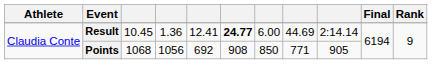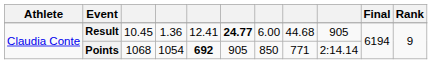 <table class=wikitable style=font-size:90%>
 <tr>
 <th>Athlete</th>
 <th>Event</th>
 <th></th>
 <th></th>
 <th></th>
 <th></th>
 <th></th>
 <th></th>
 <th></th>
 <th>Final</th>
 <th>Rank</th>
 </tr>
 <tr align=center>
 </tr>
 <tr align=center>
 <td rowspan=2 style=text-align:left><a href='#'>Claudia Conte</a></td>
 <th style=font-size:95%>Result</th>
 <td>10.45 </td>
 <td>1.36 </td>
 <td>12.41</td>
 <td><strong>24.77 </strong></td>
 <td>6.00</td>
-<td>44.69</td>
-<td>2:14.14</td>
+<td>44.68</td>
+<td>905</td>
 <td rowspan=2>6194 </td>
 <td rowspan=2>9</td>
 </tr>
 <tr align=center>
 <th style=font-size:95%>Points</th>
 <td>1068</td>
-<td>1056</td>
-<td>692</td>
-<td>908</td>
+<td>1054</td>
+<td><strong>692</strong></td>
+<td>905</td>
 <td>850</td>
 <td>771</td>
-<td>905</td>
+<td>2:14.14</td>
 </tr>
 </table>
